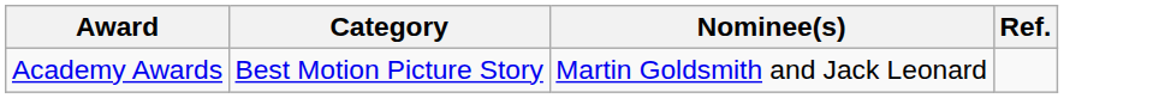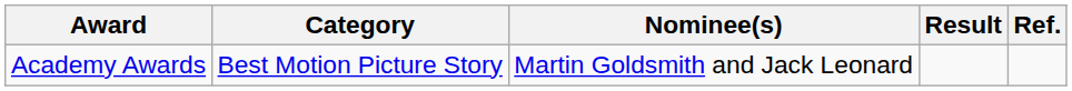 <table class="wikitable plainrowheaders">
 <tr>
 <th>Award</th>
 <th>Category</th>
 <th>Nominee(s)</th>
+<th>Result</th>
 <th>Ref.</th>
 </tr>
 <tr>
 <td><a href='#'>Academy Awards</a></td>
 <td><a href='#'>Best Motion Picture Story</a></td>
 <td><a href='#'>Martin Goldsmith</a> and Jack Leonard</td>
+<td></td>
 <td align="center"></td>
 </tr>
 </table>
